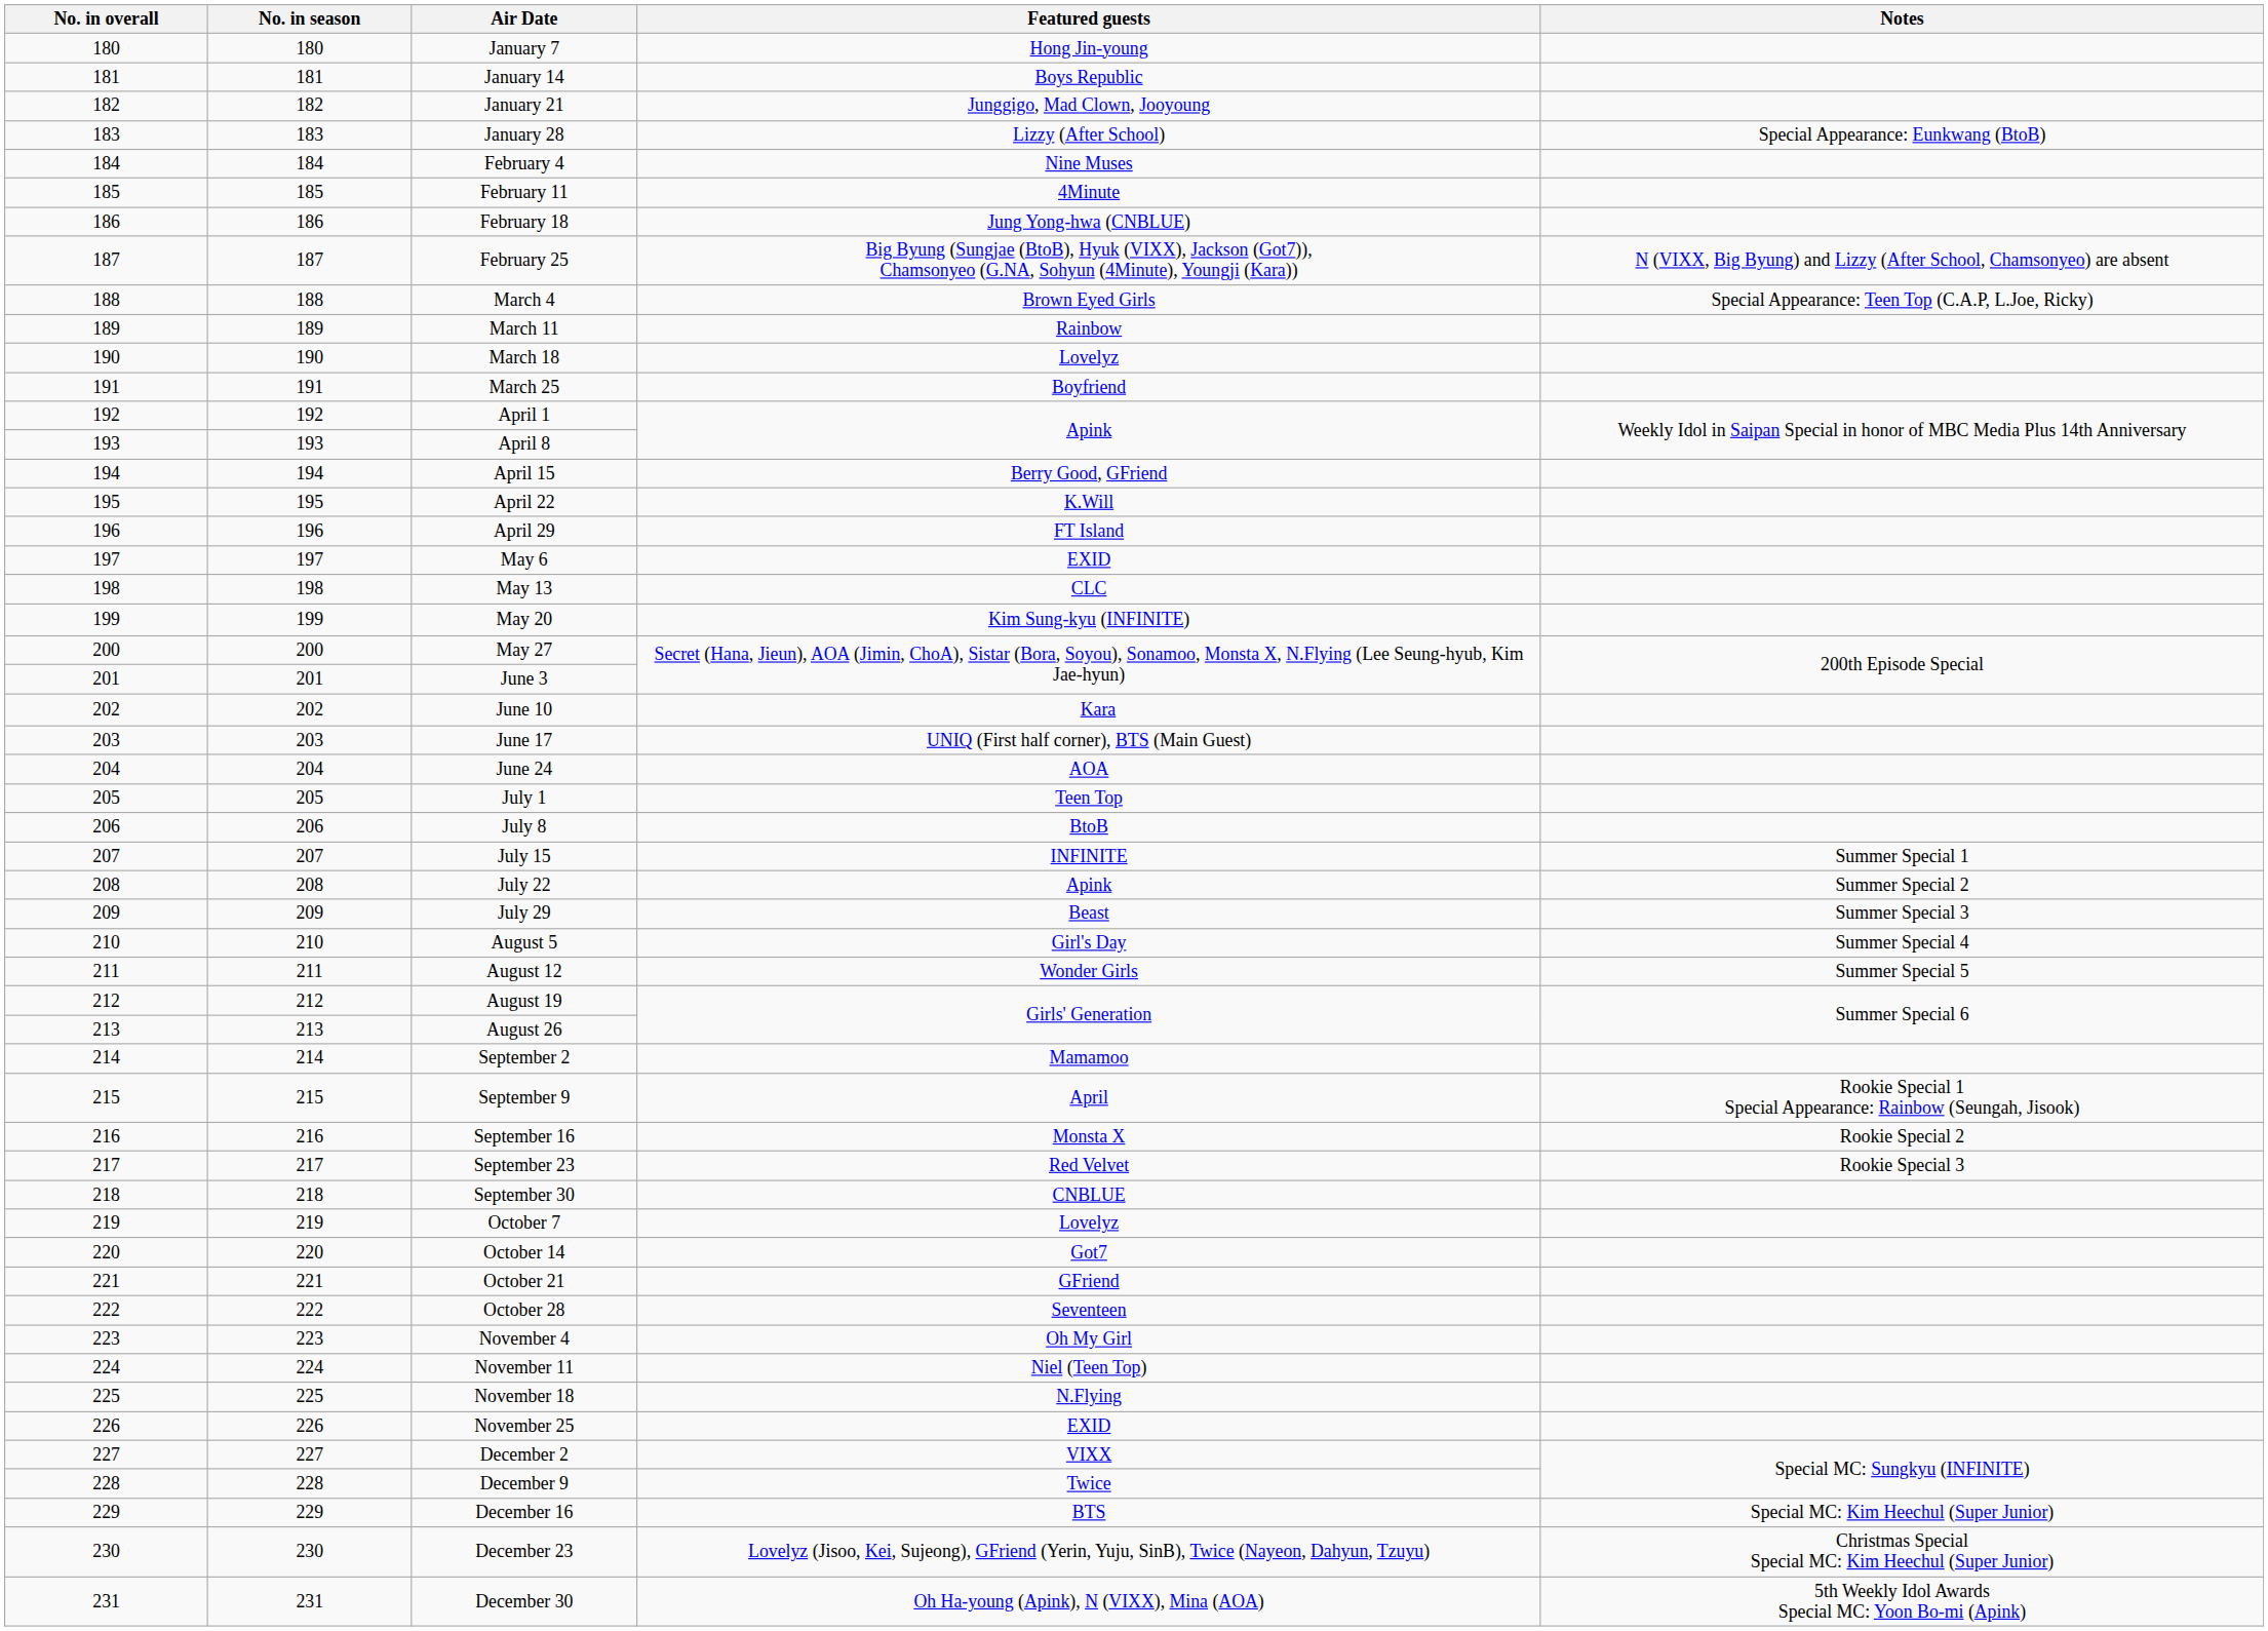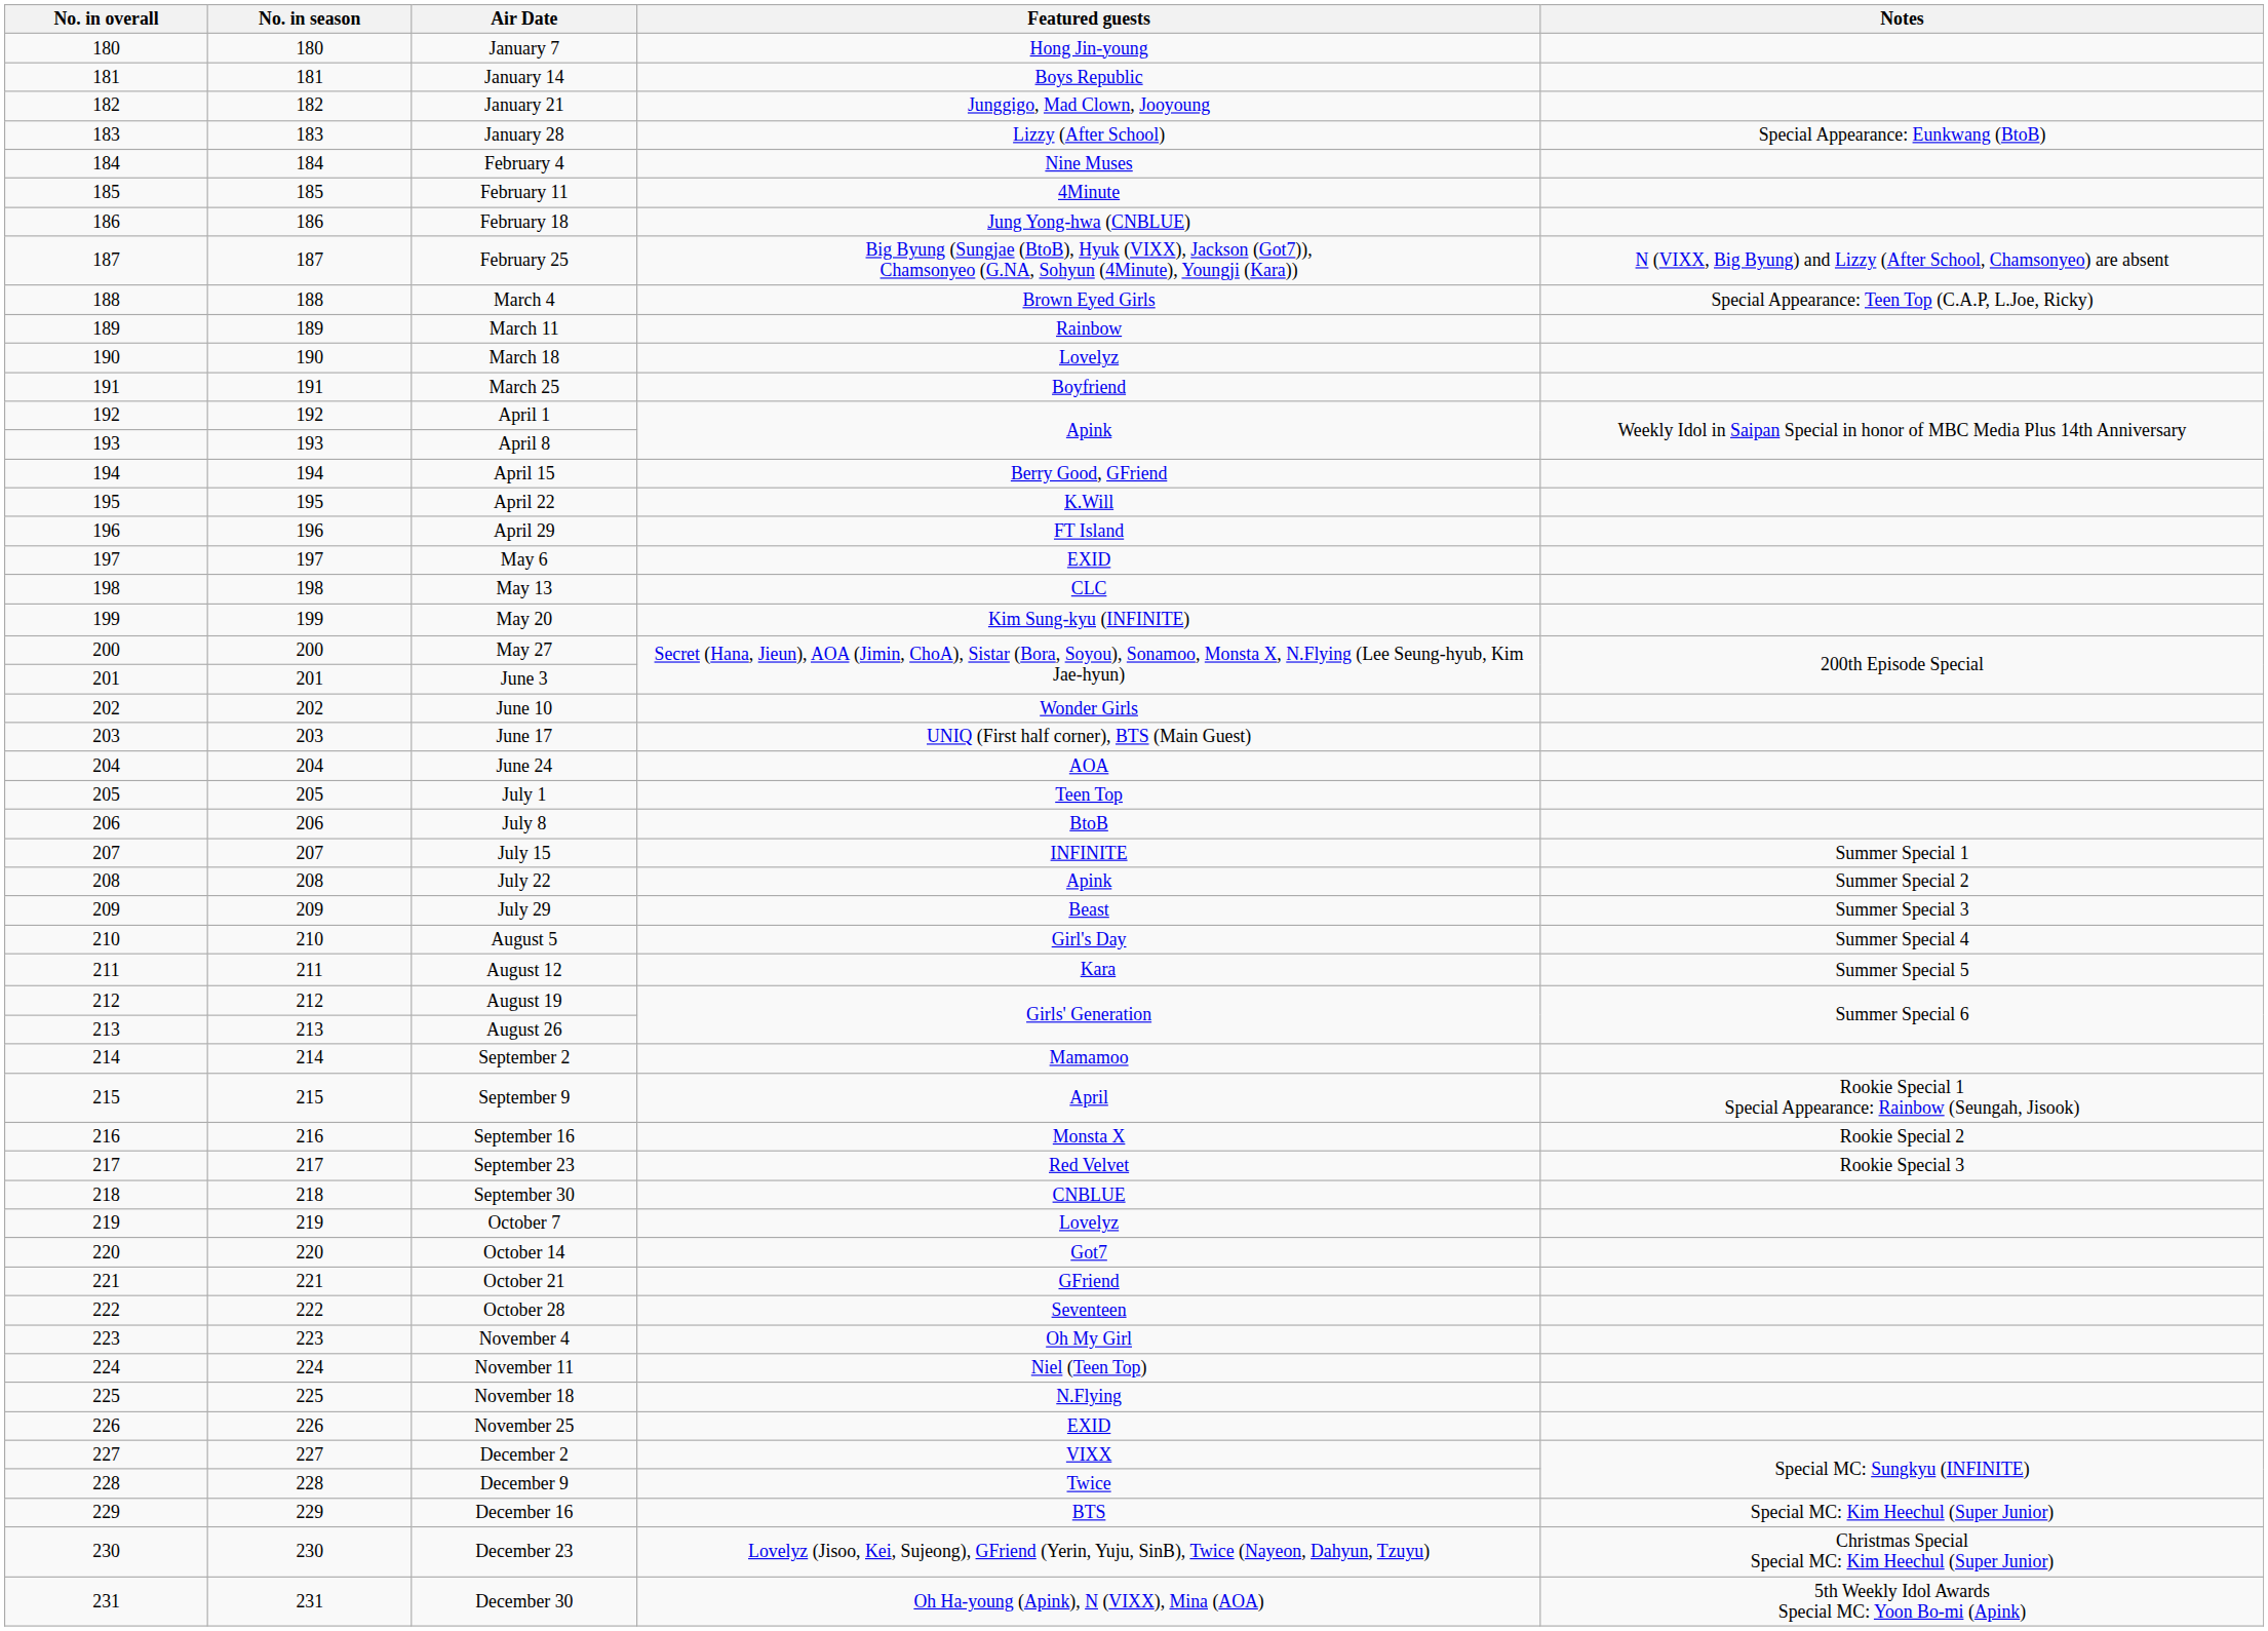 <table class="wikitable" style="text-align:center; width:100%">
 <tr>
 <th width="9%">No. in overall</th>
 <th width="9%">No. in season</th>
 <th width="10%">Air Date</th>
 <th width="40%">Featured guests</th>
 <th width="32%">Notes</th>
 </tr>
 <tr>
 <td>180</td>
 <td>180</td>
 <td>January 7</td>
 <td><a href='#'>Hong Jin-young</a></td>
 <td></td>
 </tr>
 <tr>
 <td>181</td>
 <td>181</td>
 <td>January 14</td>
 <td><a href='#'>Boys Republic</a></td>
 <td></td>
 </tr>
 <tr>
 <td>182</td>
 <td>182</td>
 <td>January 21</td>
 <td><a href='#'>Junggigo</a>, <a href='#'>Mad Clown</a>, <a href='#'>Jooyoung</a></td>
 <td></td>
 </tr>
 <tr>
 <td>183</td>
 <td>183</td>
 <td>January 28</td>
 <td><a href='#'>Lizzy</a> (<a href='#'>After School</a>)</td>
 <td>Special Appearance: <a href='#'>Eunkwang</a> (<a href='#'>BtoB</a>)</td>
 </tr>
 <tr>
 <td>184</td>
 <td>184</td>
 <td>February 4</td>
 <td><a href='#'>Nine Muses</a></td>
 <td></td>
 </tr>
 <tr>
 <td>185</td>
 <td>185</td>
 <td>February 11</td>
 <td><a href='#'>4Minute</a></td>
 <td></td>
 </tr>
 <tr>
 <td>186</td>
 <td>186</td>
 <td>February 18</td>
 <td><a href='#'>Jung Yong-hwa</a> (<a href='#'>CNBLUE</a>)</td>
 <td></td>
 </tr>
 <tr>
 <td>187</td>
 <td>187</td>
 <td>February 25</td>
 <td><a href='#'>Big Byung</a> (<a href='#'>Sungjae</a> (<a href='#'>BtoB</a>), <a href='#'>Hyuk</a> (<a href='#'>VIXX</a>), <a href='#'>Jackson</a> (<a href='#'>Got7</a>)), <br> <a href='#'>Chamsonyeo</a> (<a href='#'>G.NA</a>, <a href='#'>Sohyun</a> (<a href='#'>4Minute</a>), <a href='#'>Youngji</a> (<a href='#'>Kara</a>))</td>
 <td><a href='#'>N</a> (<a href='#'>VIXX</a>, <a href='#'>Big Byung</a>) and <a href='#'>Lizzy</a> (<a href='#'>After School</a>, <a href='#'>Chamsonyeo</a>) are absent</td>
 </tr>
 <tr>
 <td>188</td>
 <td>188</td>
 <td>March 4</td>
 <td><a href='#'>Brown Eyed Girls</a></td>
 <td>Special Appearance: <a href='#'>Teen Top</a> (C.A.P, L.Joe, Ricky)</td>
 </tr>
 <tr>
 <td>189</td>
 <td>189</td>
 <td>March 11</td>
 <td><a href='#'>Rainbow</a></td>
 <td></td>
 </tr>
 <tr>
 <td>190</td>
 <td>190</td>
 <td>March 18</td>
 <td><a href='#'>Lovelyz</a></td>
 <td></td>
 </tr>
 <tr>
 <td>191</td>
 <td>191</td>
 <td>March 25</td>
 <td><a href='#'>Boyfriend</a></td>
 <td></td>
 </tr>
 <tr>
 <td>192</td>
 <td>192</td>
 <td>April 1</td>
 <td rowspan="2"><a href='#'>Apink</a></td>
 <td rowspan="2">Weekly Idol in <a href='#'>Saipan</a> Special in honor of MBC Media Plus 14th Anniversary</td>
 </tr>
 <tr>
 <td>193</td>
 <td>193</td>
 <td>April 8</td>
 </tr>
 <tr>
 <td>194</td>
 <td>194</td>
 <td>April 15</td>
 <td><a href='#'>Berry Good</a>, <a href='#'>GFriend</a></td>
 <td></td>
 </tr>
 <tr>
 <td>195</td>
 <td>195</td>
 <td>April 22</td>
 <td><a href='#'>K.Will</a></td>
 <td></td>
 </tr>
 <tr>
 <td>196</td>
 <td>196</td>
 <td>April 29</td>
 <td><a href='#'>FT Island</a></td>
 <td></td>
 </tr>
 <tr>
 <td>197</td>
 <td>197</td>
 <td>May 6</td>
 <td><a href='#'>EXID</a></td>
 <td></td>
 </tr>
 <tr>
 <td>198</td>
 <td>198</td>
 <td>May 13</td>
 <td><a href='#'>CLC</a></td>
 <td></td>
 </tr>
 <tr>
 <td>199</td>
 <td>199</td>
 <td>May 20</td>
 <td><a href='#'>Kim Sung-kyu</a> (<a href='#'>INFINITE</a>)　</td>
 <td></td>
 </tr>
 <tr>
 <td>200</td>
 <td>200</td>
 <td>May 27</td>
 <td rowspan="2"><a href='#'>Secret</a> (<a href='#'>Hana</a>, <a href='#'>Jieun</a>), <a href='#'>AOA</a> (<a href='#'>Jimin</a>, <a href='#'>ChoA</a>), <a href='#'>Sistar</a> (<a href='#'>Bora</a>, <a href='#'>Soyou</a>), <a href='#'>Sonamoo</a>, <a href='#'>Monsta X</a>, <a href='#'>N.Flying</a> (Lee Seung-hyub, Kim Jae-hyun)</td>
 <td rowspan="2">200th Episode Special</td>
 </tr>
 <tr>
 <td>201</td>
 <td>201</td>
 <td>June 3</td>
 </tr>
 <tr>
 <td>202</td>
 <td>202</td>
 <td>June 10</td>
-<td>　<a href='#'>Kara</a>　</td>
+<td><a href='#'>Wonder Girls</a></td>
 <td></td>
 </tr>
 <tr>
 <td>203</td>
 <td>203</td>
 <td>June 17</td>
 <td><a href='#'>UNIQ</a> (First half corner), <a href='#'>BTS</a> (Main Guest)</td>
 <td></td>
 </tr>
 <tr>
 <td>204</td>
 <td>204</td>
 <td>June 24</td>
 <td><a href='#'>AOA</a></td>
 <td></td>
 </tr>
 <tr>
 <td>205</td>
 <td>205</td>
 <td>July 1</td>
 <td><a href='#'>Teen Top</a></td>
 <td></td>
 </tr>
 <tr>
 <td>206</td>
 <td>206</td>
 <td>July 8</td>
 <td><a href='#'>BtoB</a></td>
 <td></td>
 </tr>
 <tr>
 <td>207</td>
 <td>207</td>
 <td>July 15</td>
 <td><a href='#'>INFINITE</a></td>
 <td>Summer Special 1</td>
 </tr>
 <tr>
 <td>208</td>
 <td>208</td>
 <td>July 22</td>
 <td><a href='#'>Apink</a></td>
 <td>Summer Special 2</td>
 </tr>
 <tr>
 <td>209</td>
 <td>209</td>
 <td>July 29</td>
 <td><a href='#'>Beast</a></td>
 <td>Summer Special 3</td>
 </tr>
 <tr>
 <td>210</td>
 <td>210</td>
 <td>August 5</td>
 <td><a href='#'>Girl's Day</a></td>
 <td>Summer Special 4</td>
 </tr>
 <tr>
 <td>211</td>
 <td>211</td>
 <td>August 12</td>
-<td><a href='#'>Wonder Girls</a></td>
+<td>　<a href='#'>Kara</a>　</td>
 <td>Summer Special 5</td>
 </tr>
 <tr>
 <td>212</td>
 <td>212</td>
 <td>August 19</td>
 <td rowspan="2"><a href='#'>Girls' Generation</a></td>
 <td rowspan="2">Summer Special 6</td>
 </tr>
 <tr>
 <td>213</td>
 <td>213</td>
 <td>August 26</td>
 </tr>
 <tr>
 <td>214</td>
 <td>214</td>
 <td>September 2</td>
 <td><a href='#'>Mamamoo</a></td>
 <td></td>
 </tr>
 <tr>
 <td>215</td>
 <td>215</td>
 <td>September 9</td>
 <td><a href='#'>April</a></td>
 <td>Rookie Special 1<br>Special Appearance: <a href='#'>Rainbow</a> (Seungah, Jisook)</td>
 </tr>
 <tr>
 <td>216</td>
 <td>216</td>
 <td>September 16</td>
 <td><a href='#'>Monsta X</a></td>
 <td>Rookie Special 2</td>
 </tr>
 <tr>
 <td>217</td>
 <td>217</td>
 <td>September 23</td>
 <td><a href='#'>Red Velvet</a></td>
 <td>Rookie Special 3</td>
 </tr>
 <tr>
 <td>218</td>
 <td>218</td>
 <td>September 30</td>
 <td><a href='#'>CNBLUE</a></td>
 <td></td>
 </tr>
 <tr>
 <td>219</td>
 <td>219</td>
 <td>October 7</td>
 <td><a href='#'>Lovelyz</a></td>
 <td></td>
 </tr>
 <tr>
 <td>220</td>
 <td>220</td>
 <td>October 14</td>
 <td><a href='#'>Got7</a></td>
 <td></td>
 </tr>
 <tr>
 <td>221</td>
 <td>221</td>
 <td>October 21</td>
 <td><a href='#'>GFriend</a></td>
 <td></td>
 </tr>
 <tr>
 <td>222</td>
 <td>222</td>
 <td>October 28</td>
 <td><a href='#'>Seventeen</a></td>
 <td></td>
 </tr>
 <tr>
 <td>223</td>
 <td>223</td>
 <td>November 4</td>
 <td><a href='#'>Oh My Girl</a></td>
 <td></td>
 </tr>
 <tr>
 <td>224</td>
 <td>224</td>
 <td>November 11</td>
 <td><a href='#'>Niel</a> (<a href='#'>Teen Top</a>)</td>
 <td></td>
 </tr>
 <tr>
 <td>225</td>
 <td>225</td>
 <td>November 18</td>
 <td><a href='#'>N.Flying</a></td>
 <td></td>
 </tr>
 <tr>
 <td>226</td>
 <td>226</td>
 <td>November 25</td>
 <td><a href='#'>EXID</a></td>
 <td></td>
 </tr>
 <tr>
 <td>227</td>
 <td>227</td>
 <td>December 2</td>
 <td><a href='#'>VIXX</a></td>
 <td rowspan='2'>Special MC: <a href='#'>Sungkyu</a> (<a href='#'>INFINITE</a>)</td>
 </tr>
 <tr>
 <td>228</td>
 <td>228</td>
 <td>December 9</td>
 <td><a href='#'>Twice</a></td>
 </tr>
 <tr>
 <td>229</td>
 <td>229</td>
 <td>December 16</td>
 <td><a href='#'>BTS</a></td>
 <td>Special MC: <a href='#'>Kim Heechul</a> (<a href='#'>Super Junior</a>)</td>
 </tr>
 <tr>
 <td>230</td>
 <td>230</td>
 <td>December 23</td>
 <td><a href='#'>Lovelyz</a> (Jisoo, <a href='#'>Kei</a>, Sujeong), <a href='#'>GFriend</a> (Yerin, Yuju, SinB), <a href='#'>Twice</a> (<a href='#'>Nayeon</a>, <a href='#'>Dahyun</a>, <a href='#'>Tzuyu</a>)</td>
 <td>Christmas Special<br>Special MC: <a href='#'>Kim Heechul</a> (<a href='#'>Super Junior</a>)</td>
 </tr>
 <tr>
 <td>231</td>
 <td>231</td>
 <td>December 30</td>
 <td><a href='#'>Oh Ha-young</a> (<a href='#'>Apink</a>), <a href='#'>N</a> (<a href='#'>VIXX</a>), <a href='#'>Mina</a> (<a href='#'>AOA</a>)</td>
 <td>5th Weekly Idol Awards<br>Special MC: <a href='#'>Yoon Bo-mi</a> (<a href='#'>Apink</a>)</td>
 </tr>
 </table>
